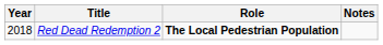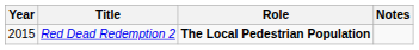 <table class="wikitable sortable">
 <tr>
 <th>Year</th>
 <th>Title</th>
 <th>Role</th>
 <th>Notes</th>
 </tr>
 <tr>
-<td>2018</td>
+<td>2015</td>
 <td><em><a href='#'>Red Dead Redemption 2</a></em></td>
 <td><strong>The Local Pedestrian Population</strong></td>
 <td></td>
 </tr>
 </table>
